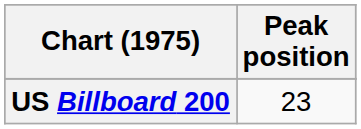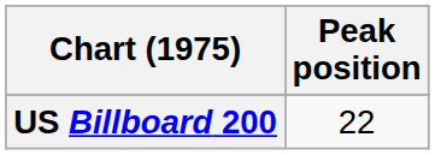 <table class="wikitable sortable plainrowheaders" style="text-align:center">
 <tr>
 <th scope="col">Chart (1975)</th>
 <th scope="col">Peak<br>position</th>
 </tr>
 <tr>
 </tr>
 <tr>
 <th scope="row">US <a href='#'><em>Billboard</em> 200</a></th>
-<td>23</td>
+<td>22</td>
 </tr>
 </table>
